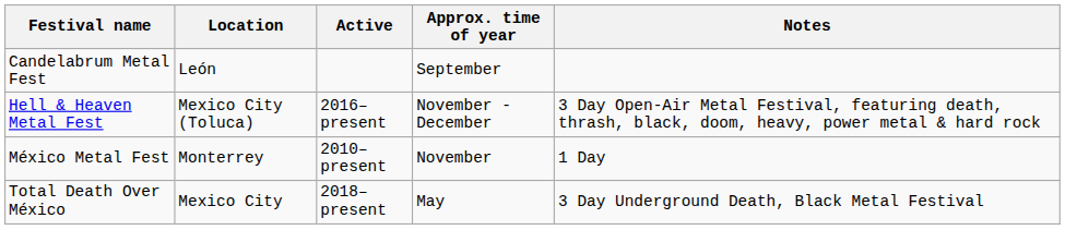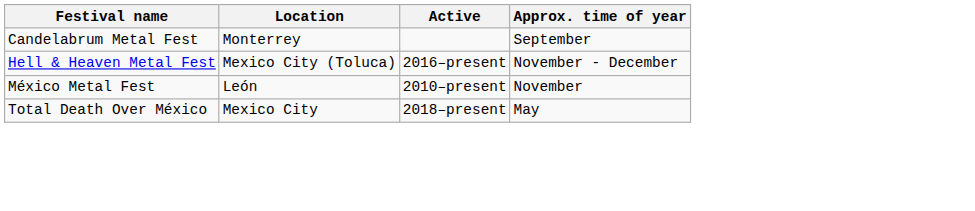 <table class="wikitable sortable">
 <tr>
 <th>Festival name</th>
 <th>Location</th>
 <th>Active</th>
 <th>Approx. time of year</th>
-<th>Notes</th>
 </tr>
 <tr>
 <td>Candelabrum Metal Fest</td>
-<td>León</td>
+<td>Monterrey</td>
 <td></td>
 <td>September</td>
-<td></td>
 </tr>
 <tr>
 <td><a href='#'>Hell & Heaven Metal Fest</a></td>
 <td>Mexico City (Toluca)</td>
 <td>2016–present</td>
 <td>November - December</td>
-<td>3 Day Open-Air Metal Festival, featuring death, thrash, black, doom, heavy, power metal & hard rock</td>
 </tr>
 <tr>
 <td>México Metal Fest</td>
-<td>Monterrey</td>
+<td>León</td>
 <td>2010–present</td>
 <td>November</td>
-<td>1 Day</td>
 </tr>
 <tr>
 <td>Total Death Over México</td>
 <td>Mexico City</td>
 <td>2018–present</td>
 <td>May</td>
-<td>3 Day Underground Death, Black Metal Festival</td>
 </tr>
 </table>
